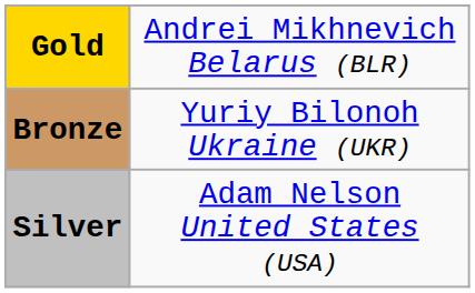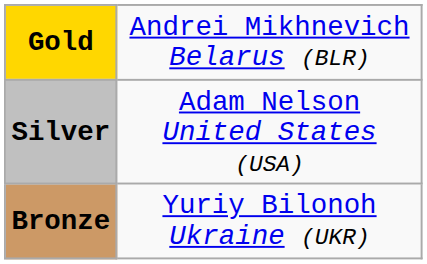 <table class="wikitable" style=" text-align:center; font-size:110%;" width="35%">
 <tr>
 <td bgcolor="gold"><strong>Gold</strong></td>
 <td> <a href='#'>Andrei Mikhnevich</a><br><em><a href='#'>Belarus</a> <small>(BLR)</small></em></td>
 </tr>
 <tr>
+<td bgcolor="silver"><strong>Silver</strong></td>
+<td> <a href='#'>Adam Nelson</a><br><em><a href='#'>United States</a> <small>(USA)</small></em></td>
+</tr>
+<tr>
 <td bgcolor="CC9966"><strong>Bronze</strong></td>
 <td> <a href='#'>Yuriy Bilonoh</a><br><em><a href='#'>Ukraine</a> <small>(UKR)</small></em></td>
 </tr>
-<tr>
-<td bgcolor="silver"><strong>Silver</strong></td>
-<td> <a href='#'>Adam Nelson</a><br><em><a href='#'>United States</a> <small>(USA)</small></em></td>
-</tr>
 </table>
